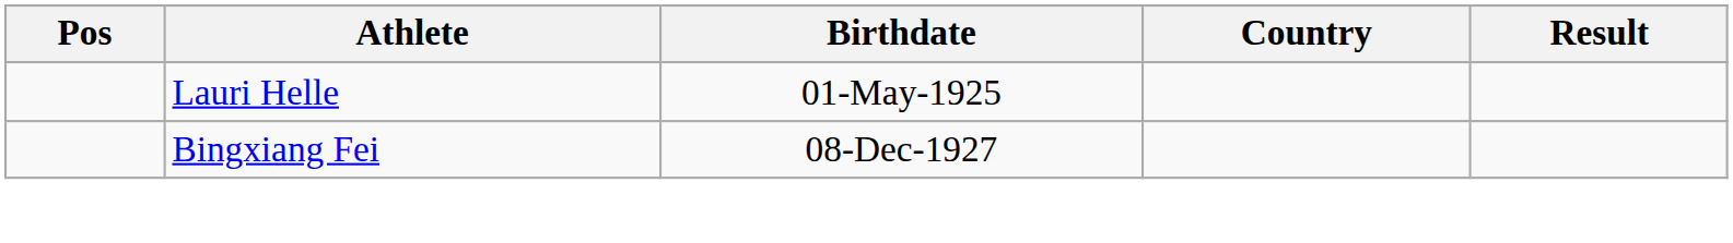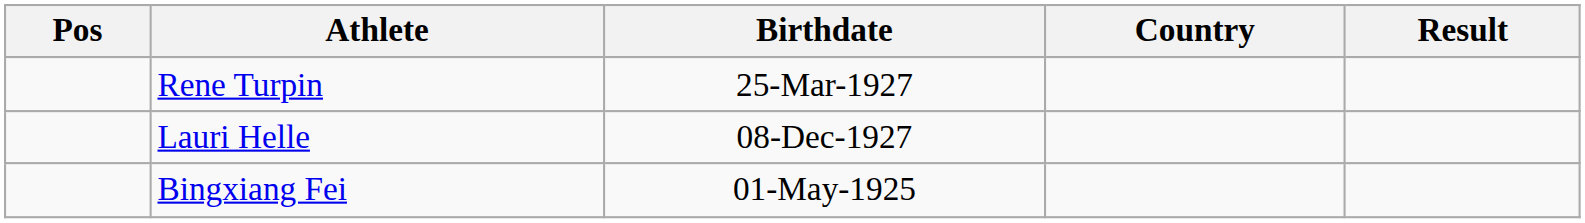 <table class="wikitable"  style="text-align:center; width:60%;">
 <tr>
 <th>Pos</th>
 <th>Athlete</th>
 <th>Birthdate</th>
 <th>Country</th>
 <th>Result</th>
 </tr>
 <tr>
 <td align=center></td>
+<td align=left><a href='#'>Rene Turpin</a></td>
+<td>25-Mar-1927</td>
+<td align=left></td>
+<td></td>
+</tr>
+<tr>
+<td align=center></td>
 <td align=left><a href='#'>Lauri Helle</a></td>
-<td>01-May-1925</td>
+<td>08-Dec-1927</td>
 <td align=left></td>
 <td></td>
 </tr>
 <tr>
 <td align=center></td>
 <td align=left><a href='#'>Bingxiang Fei</a></td>
-<td>08-Dec-1927</td>
+<td>01-May-1925</td>
 <td align=left></td>
 <td></td>
 </tr>
 </table>
